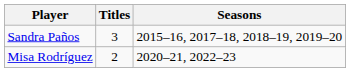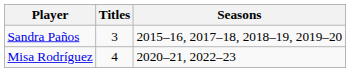 <table class="wikitable">
 <tr>
 <th>Player</th>
 <th>Titles</th>
 <th>Seasons</th>
 </tr>
 <tr>
 <td> <a href='#'>Sandra Paños</a></td>
 <td align=center>3</td>
 <td>2015–16, 2017–18, 2018–19, 2019–20</td>
 </tr>
 <tr>
 <td> <a href='#'>Misa Rodríguez</a></td>
-<td align=center>2</td>
+<td align=center>4</td>
 <td>2020–21, 2022–23</td>
 </tr>
 </table>
